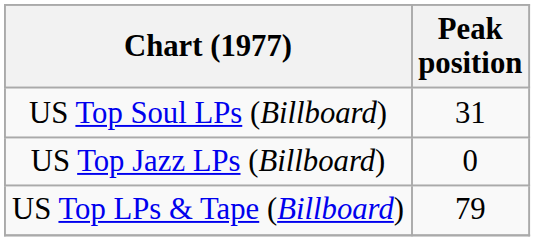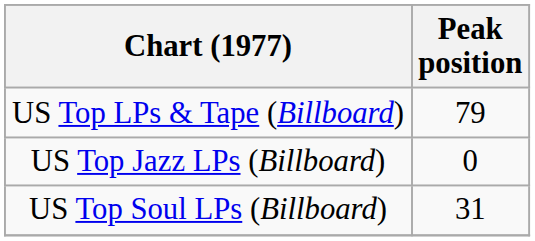 <table class="wikitable" style="text-align:center;">
 <tr>
 <th>Chart (1977)</th>
 <th>Peak<br>position</th>
 </tr>
 <tr>
-<td>US <a href='#'>Top Soul LPs</a> (<em>Billboard</em>)</td>
-<td>31</td>
+<td>US <a href='#'>Top LPs & Tape</a> (<em><a href='#'>Billboard</a></em>)</td>
+<td>79</td>
 </tr>
 <tr>
 <td>US <a href='#'>Top Jazz LPs</a> (<em>Billboard</em>)</td>
 <td>0</td>
 </tr>
 <tr>
-<td>US <a href='#'>Top LPs & Tape</a> (<em><a href='#'>Billboard</a></em>)</td>
-<td>79</td>
+<td>US <a href='#'>Top Soul LPs</a> (<em>Billboard</em>)</td>
+<td>31</td>
 </tr>
 <tr>
 </tr>
 </table>
